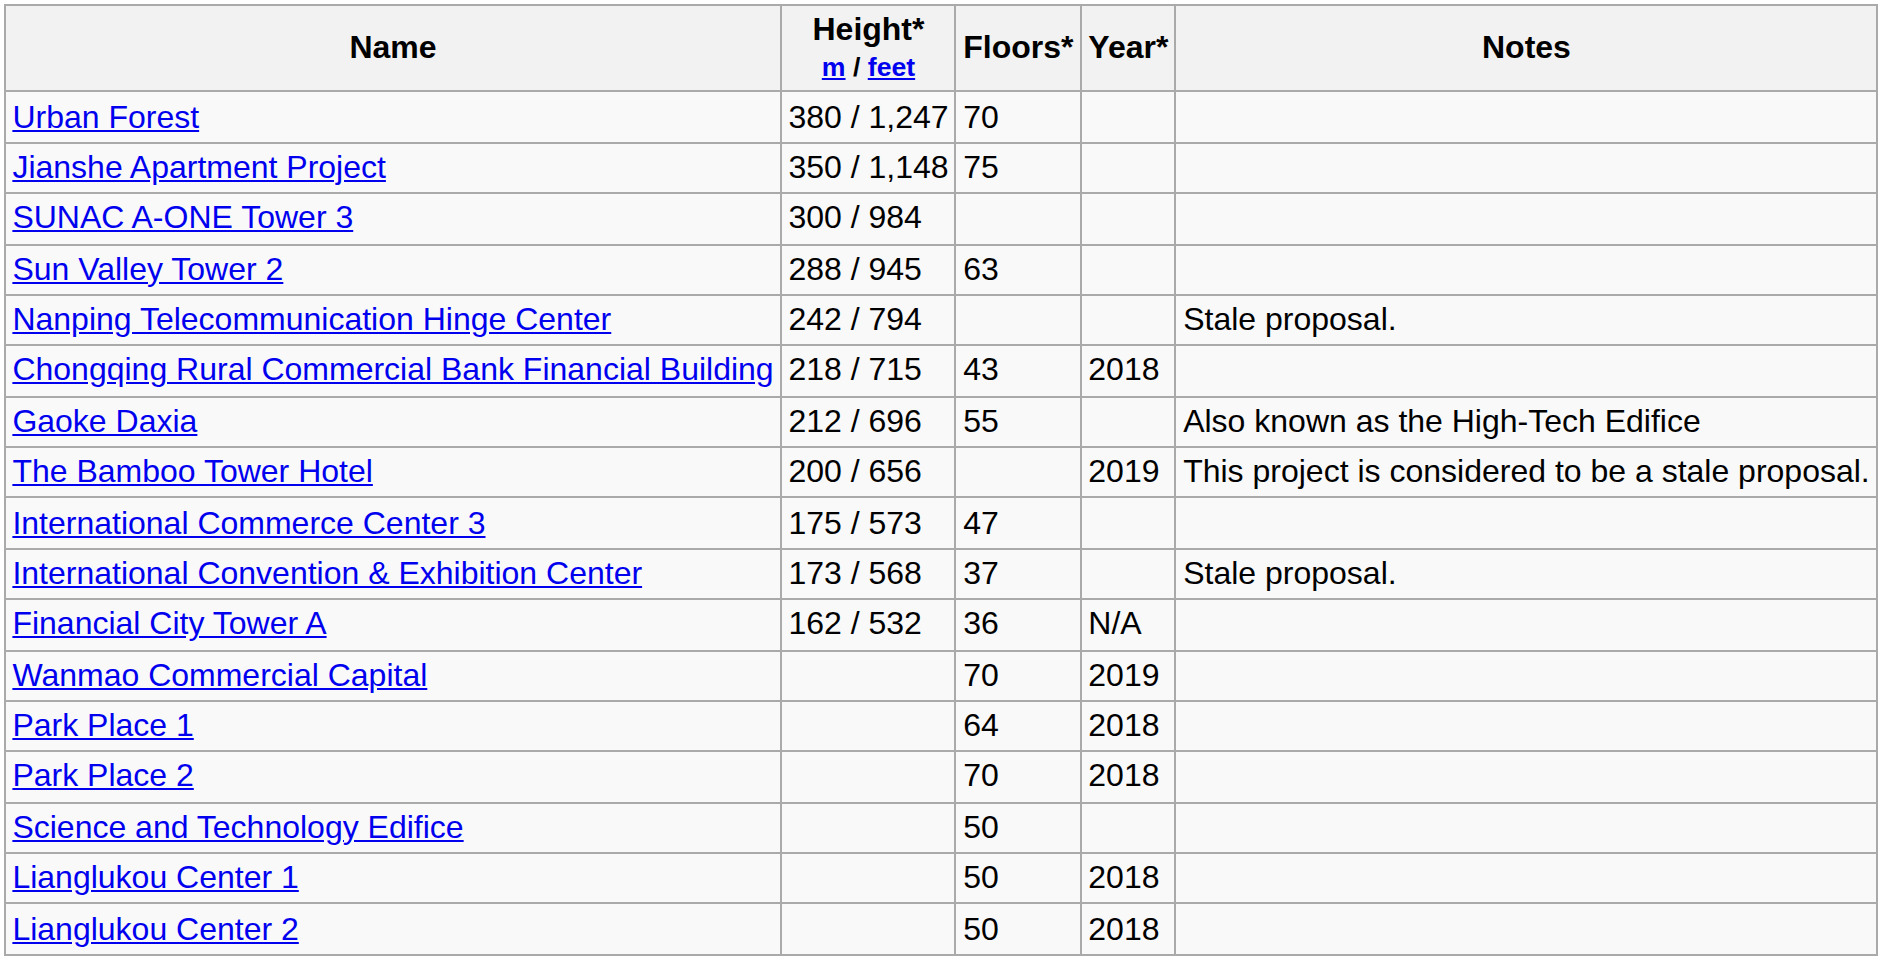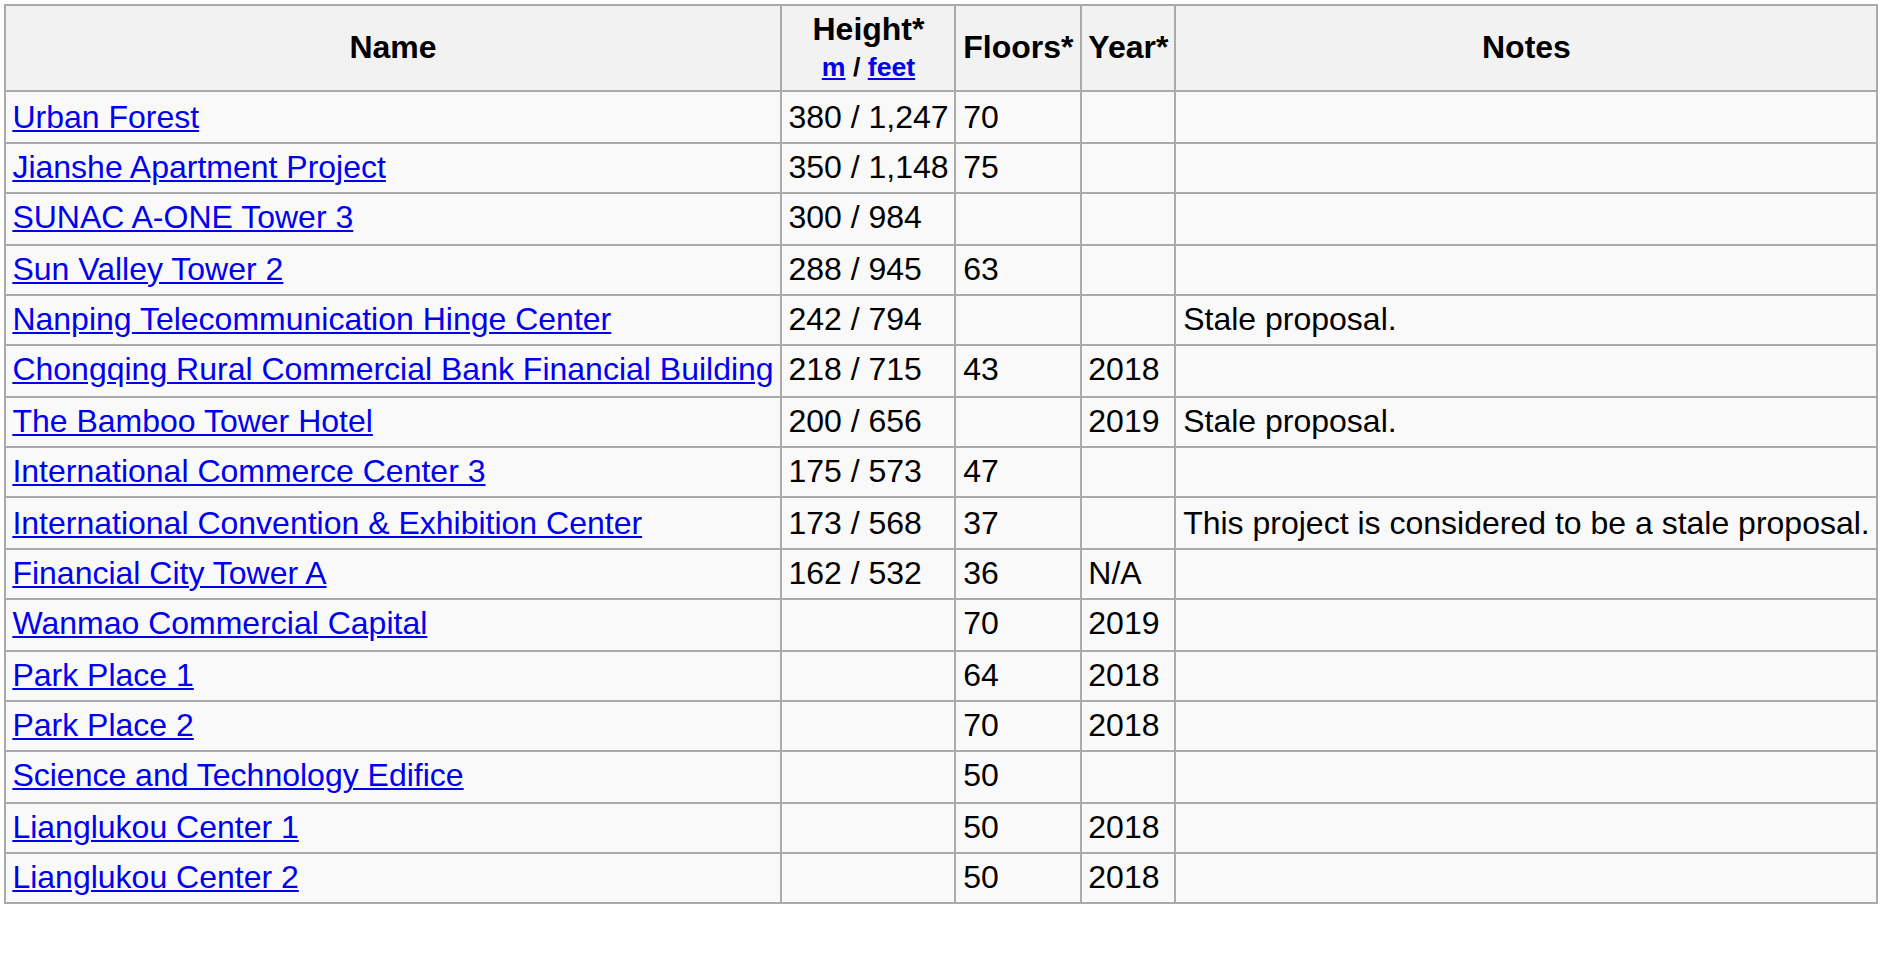 <table class="wikitable sortable">
 <tr>
 <th>Name</th>
 <th>Height*<br><small><a href='#'>m</a> / <a href='#'>feet</a></small></th>
 <th>Floors*</th>
 <th>Year*</th>
 <th class="unsortable">Notes</th>
 </tr>
 <tr>
 <td><a href='#'>Urban Forest</a></td>
 <td>380 / 1,247</td>
 <td>70</td>
 <td></td>
 <td></td>
 </tr>
 <tr>
 <td><a href='#'>Jianshe Apartment Project</a></td>
 <td>350 / 1,148</td>
 <td>75</td>
 <td></td>
 <td></td>
 </tr>
 <tr>
 <td><a href='#'>SUNAC A-ONE Tower 3</a></td>
 <td>300 / 984</td>
 <td></td>
 <td></td>
 <td></td>
 </tr>
 <tr>
 <td><a href='#'>Sun Valley Tower 2</a></td>
 <td>288 / 945</td>
 <td>63</td>
 <td></td>
 <td></td>
 </tr>
 <tr>
 <td><a href='#'>Nanping Telecommunication Hinge Center</a></td>
 <td>242 / 794</td>
 <td></td>
 <td></td>
 <td>Stale proposal.</td>
 </tr>
 <tr>
 <td><a href='#'>Chongqing Rural Commercial Bank Financial Building</a></td>
 <td>218 / 715</td>
 <td>43</td>
 <td>2018</td>
 <td></td>
 </tr>
 <tr>
-<td><a href='#'>Gaoke Daxia</a></td>
-<td>212 / 696</td>
-<td>55</td>
-<td></td>
-<td>Also known as the High-Tech Edifice</td>
-</tr>
-<tr>
 <td><a href='#'>The Bamboo Tower Hotel</a></td>
 <td>200 / 656</td>
 <td></td>
 <td>2019</td>
-<td>This project is considered to be a stale proposal.</td>
+<td>Stale proposal.</td>
 </tr>
 <tr>
 <td><a href='#'>International Commerce Center 3</a></td>
 <td>175 / 573</td>
 <td>47</td>
 <td></td>
 <td></td>
 </tr>
 <tr>
 <td><a href='#'>International Convention & Exhibition Center</a></td>
 <td>173 / 568</td>
 <td>37</td>
 <td></td>
-<td>Stale proposal.</td>
+<td>This project is considered to be a stale proposal.</td>
 </tr>
 <tr>
 <td><a href='#'>Financial City Tower A</a></td>
 <td>162 / 532</td>
 <td>36</td>
 <td>N/A</td>
 <td></td>
 </tr>
 <tr>
 <td><a href='#'>Wanmao Commercial Capital</a></td>
 <td></td>
 <td>70</td>
 <td>2019</td>
 <td></td>
 </tr>
 <tr>
 <td><a href='#'>Park Place 1</a></td>
 <td></td>
 <td>64</td>
 <td>2018</td>
 <td></td>
 </tr>
 <tr>
 <td><a href='#'>Park Place 2</a></td>
 <td></td>
 <td>70</td>
 <td>2018</td>
 <td></td>
 </tr>
 <tr>
 <td><a href='#'>Science and Technology Edifice</a></td>
 <td></td>
 <td>50</td>
 <td></td>
 <td></td>
 </tr>
 <tr>
 <td><a href='#'>Lianglukou Center 1</a></td>
 <td></td>
 <td>50</td>
 <td>2018</td>
 <td></td>
 </tr>
 <tr>
 <td><a href='#'>Lianglukou Center 2</a></td>
 <td></td>
 <td>50</td>
 <td>2018</td>
 <td></td>
 </tr>
 <tr>
 </tr>
 </table>
